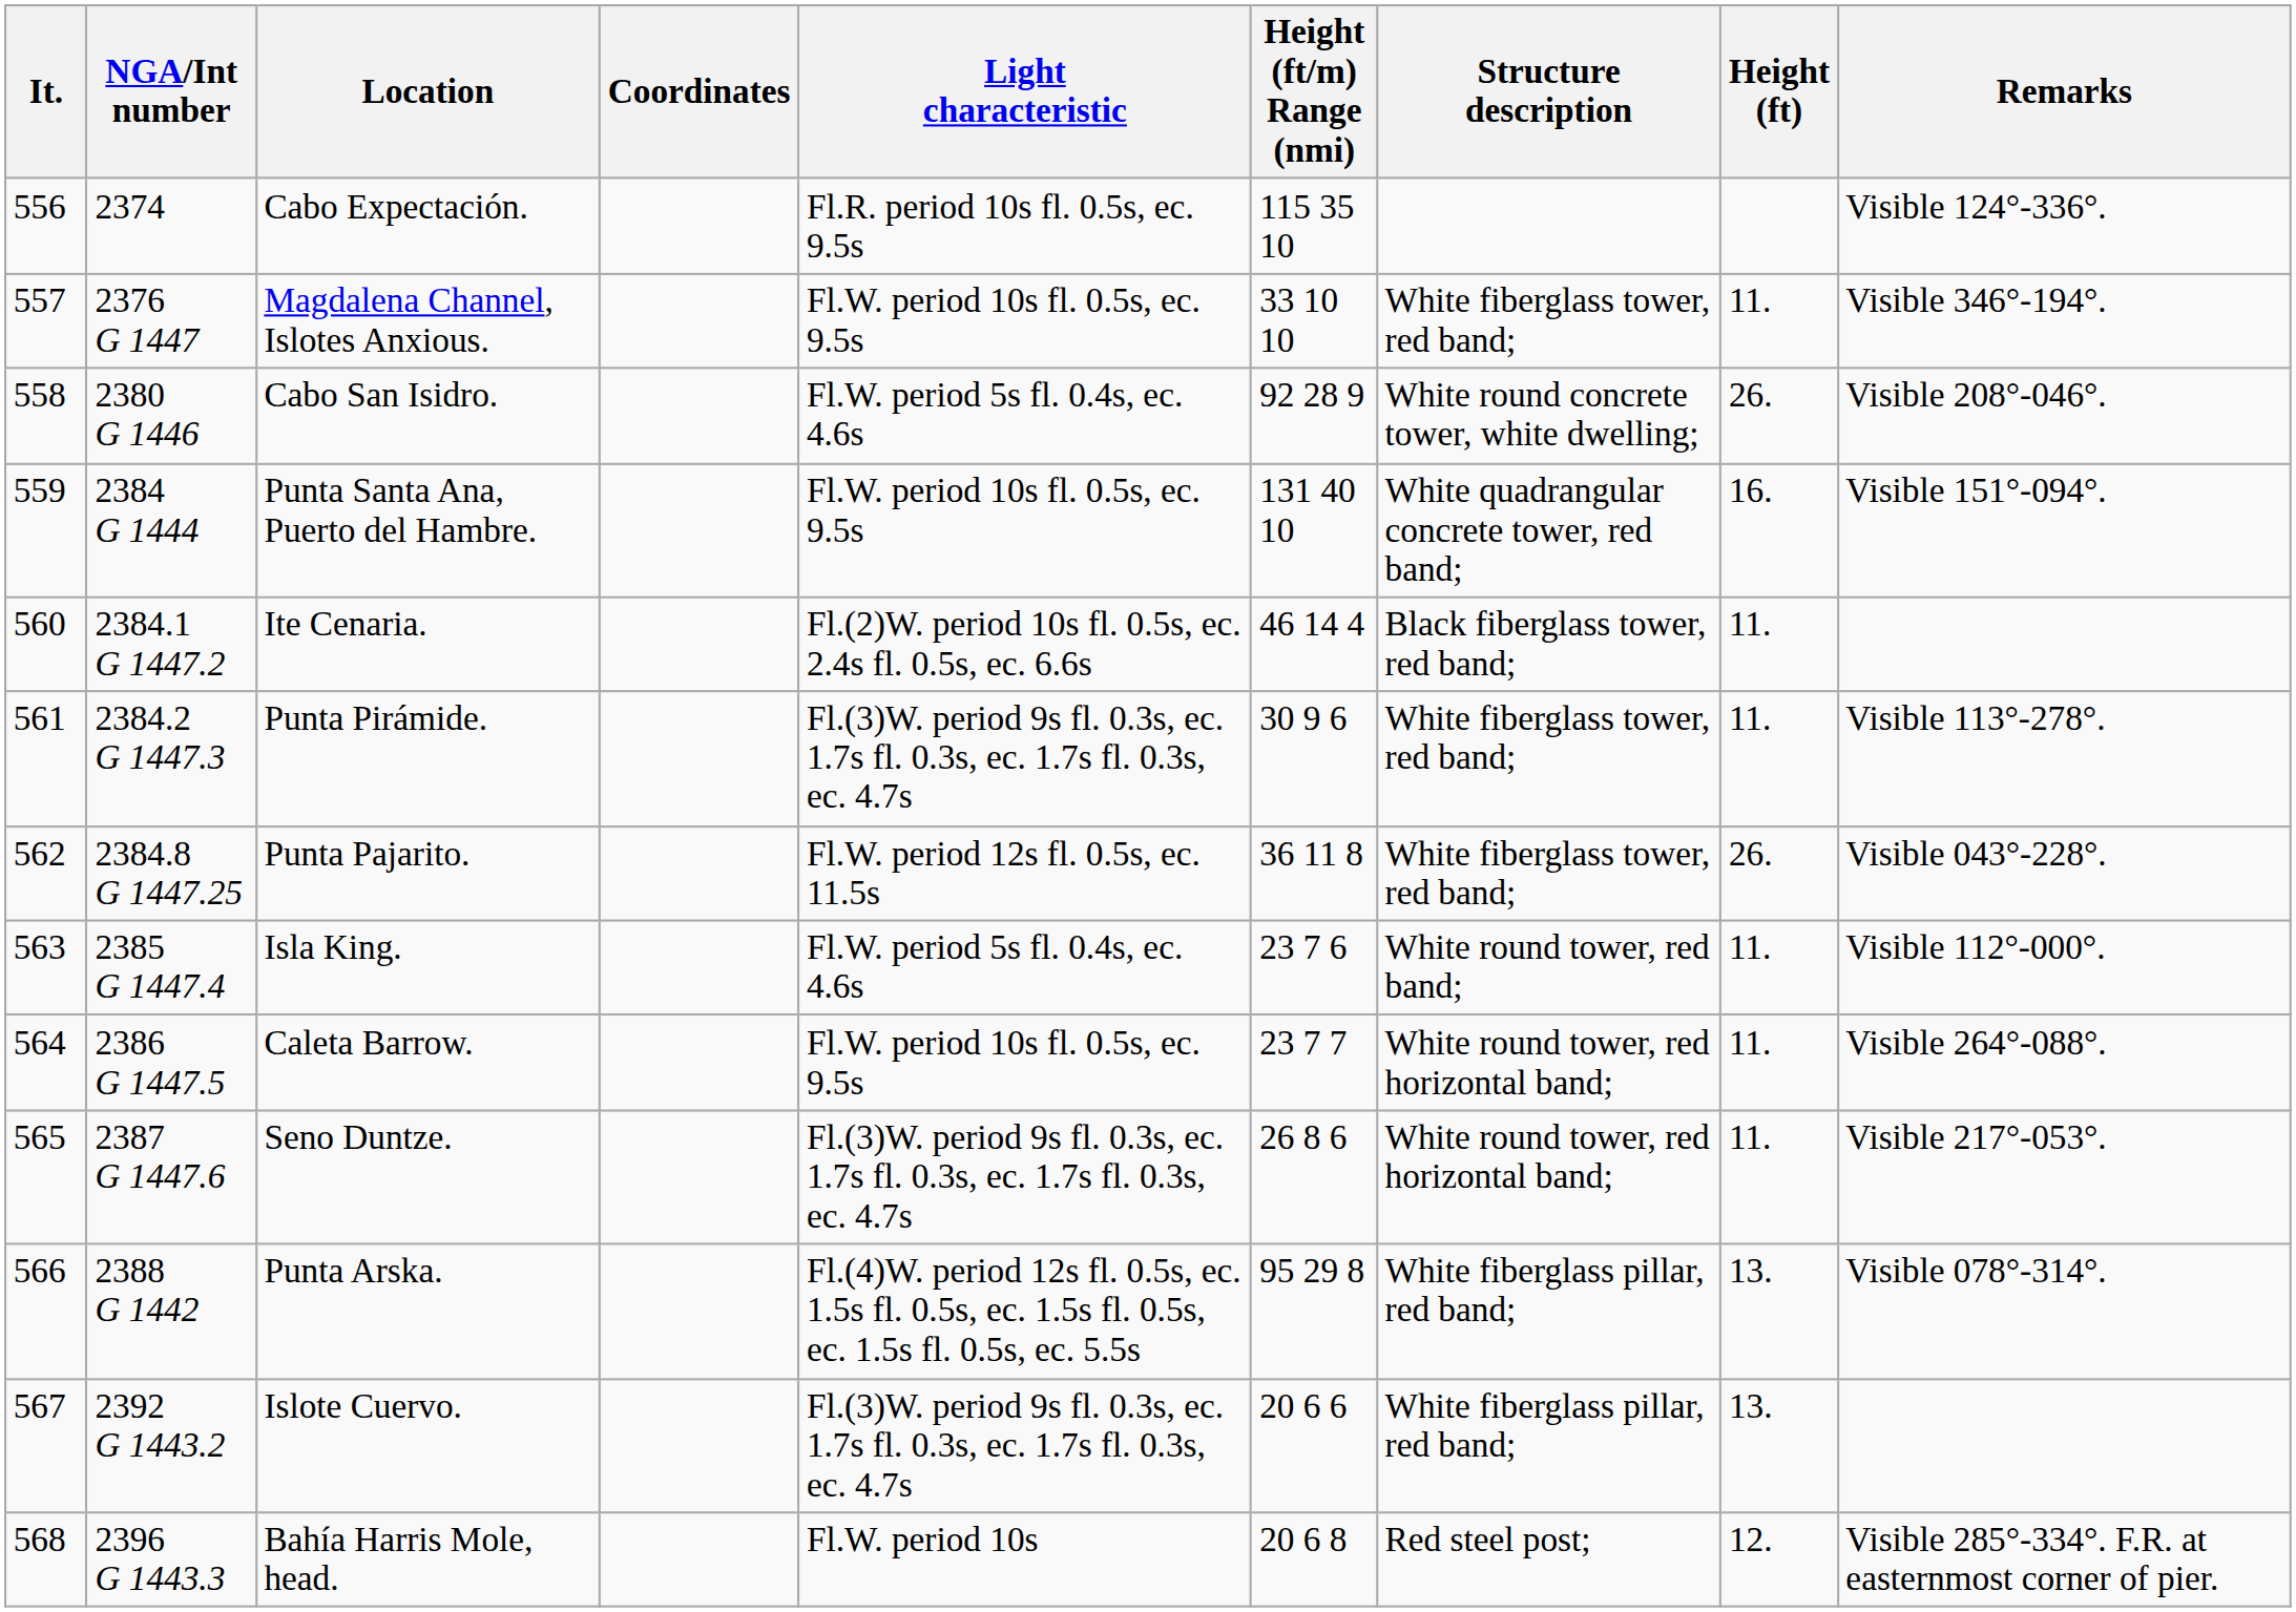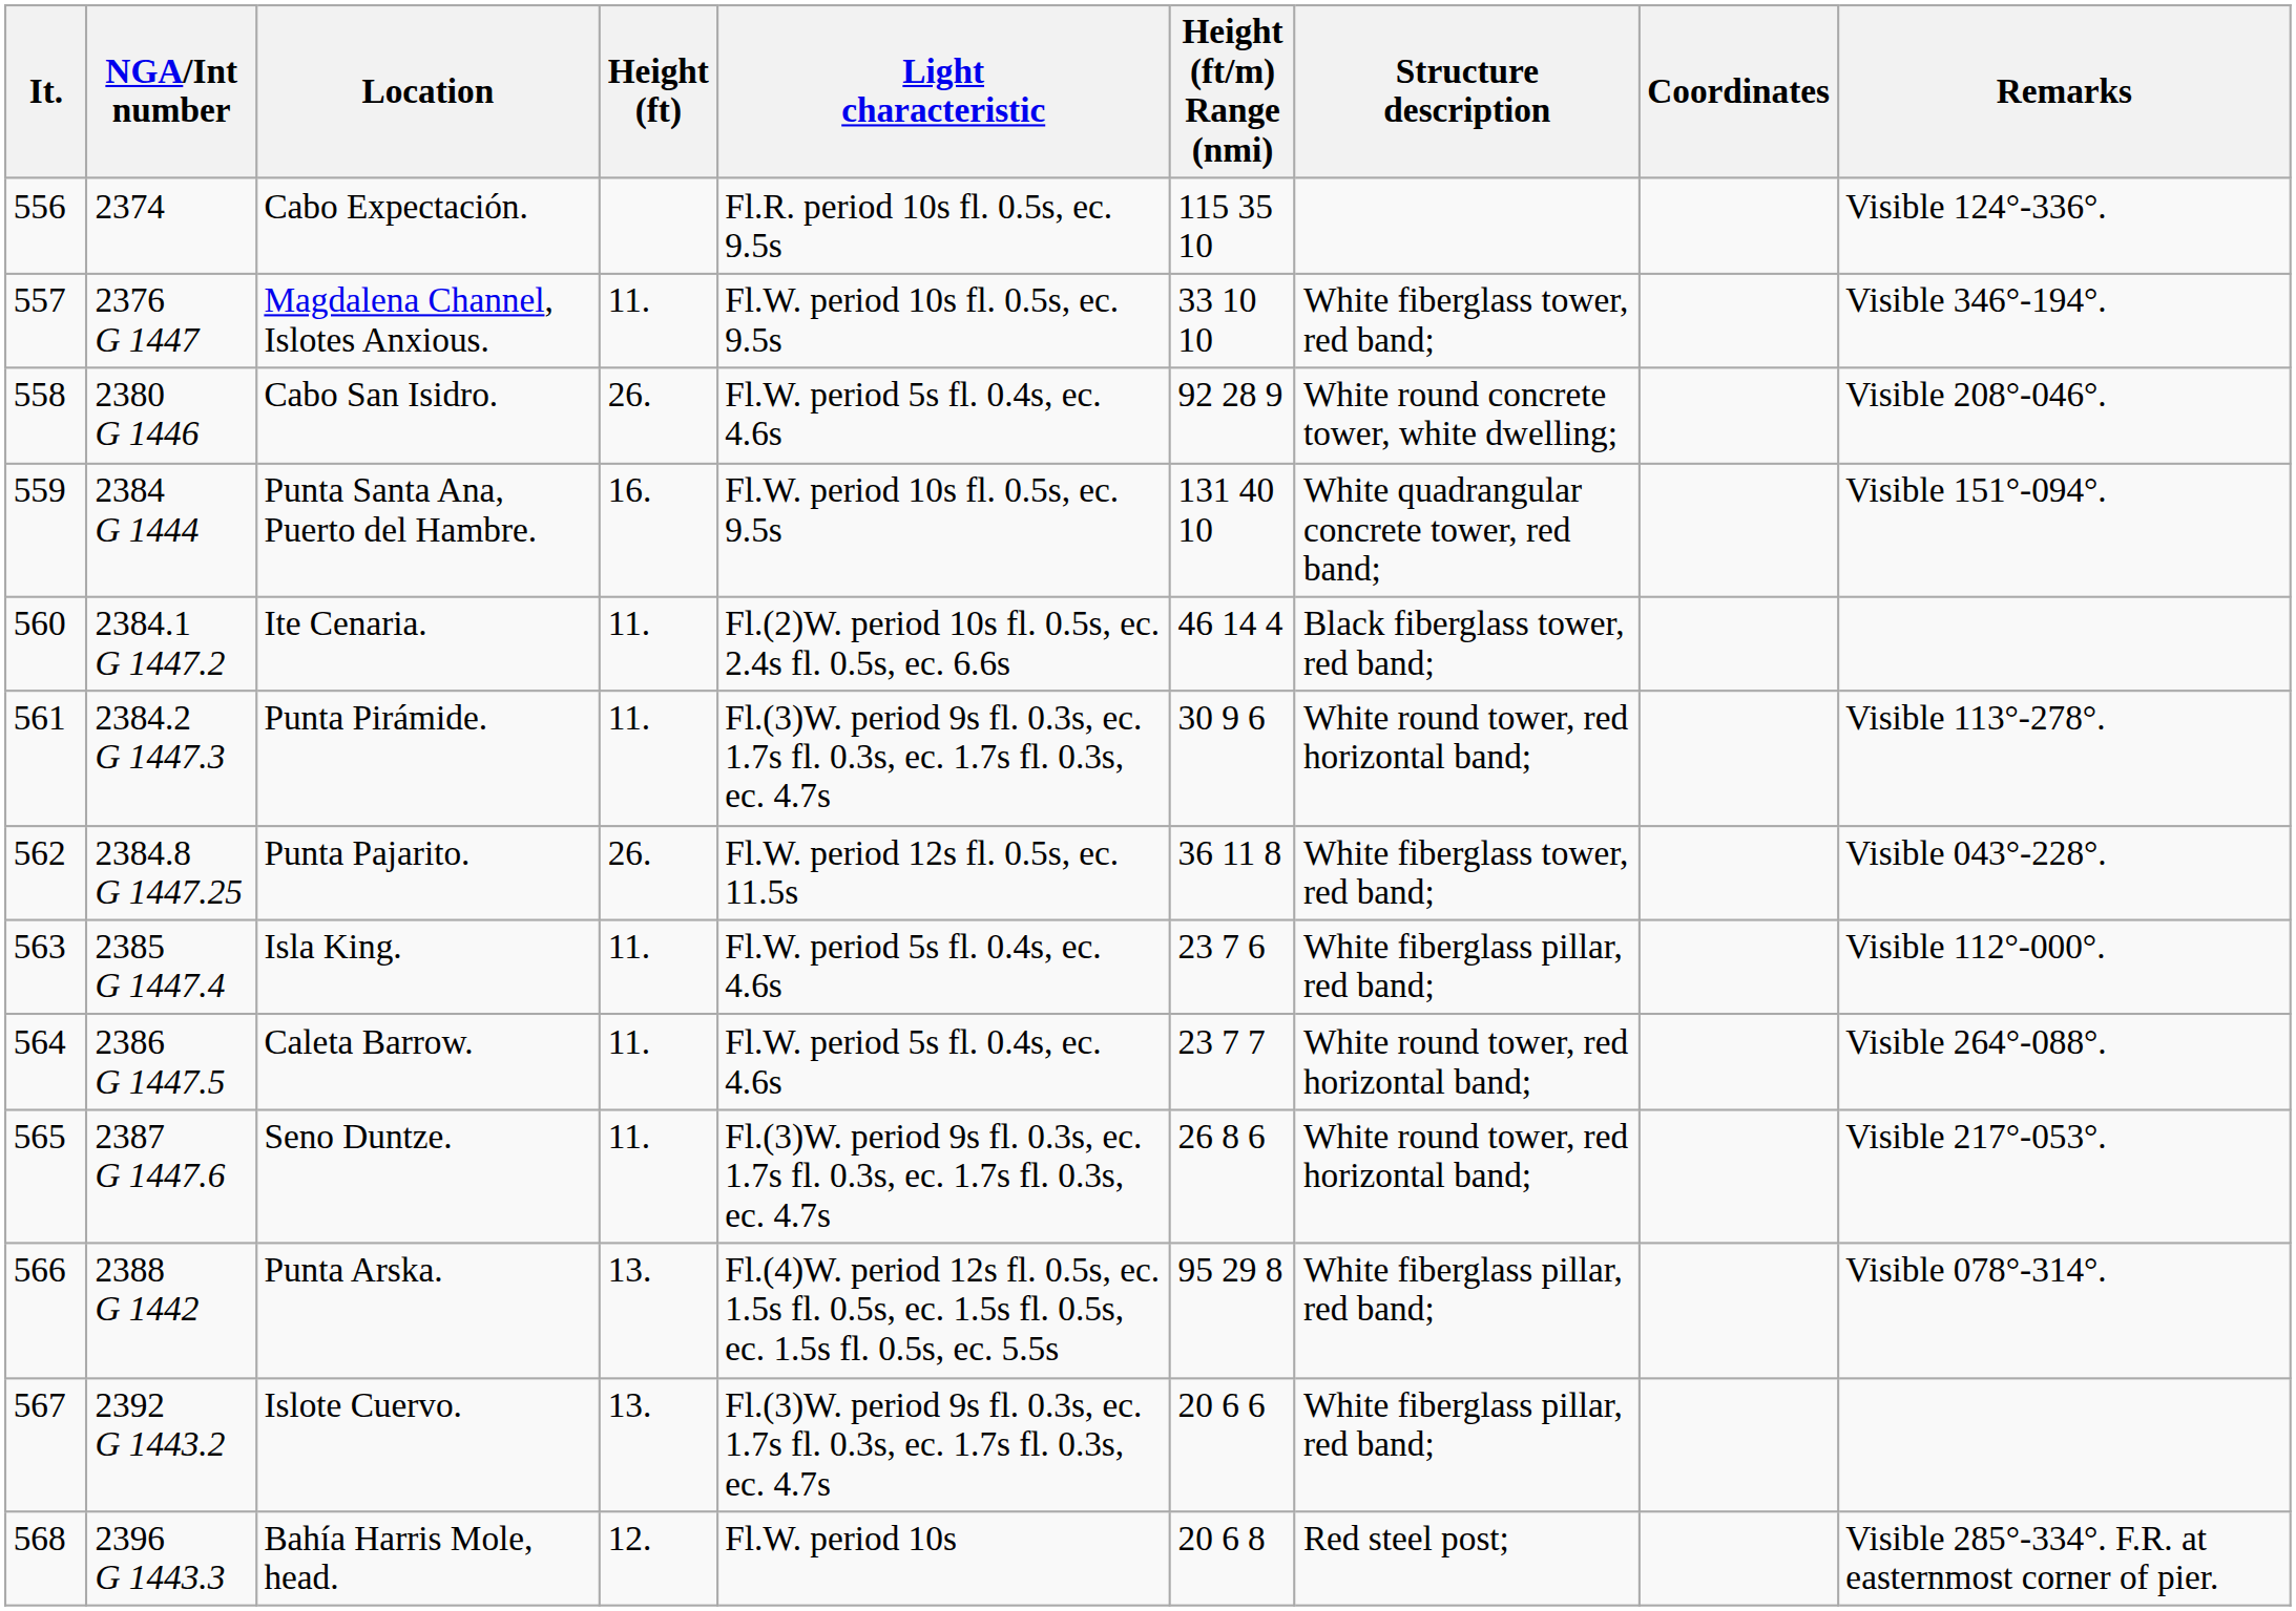 <table class="wikitable">
 <tr>
 <th width="30">It.</th>
 <th width="70"><a href='#'>NGA</a>/Int<br>number</th>
 <th width="150">Location</th>
-<th width="80">Coordinates</th>
+<th width="30">Height (ft)</th>
 <th width="200"><a href='#'>Light<br>characteristic</a></th>
 <th width="50">Height (ft/m)<br>Range (nmi)</th>
 <th width="150">Structure<br>description</th>
-<th width="30">Height (ft)</th>
+<th width="80">Coordinates</th>
 <th width="200">Remarks</th>
 </tr>
 <tr valign="top">
 <td>556</td>
 <td>2374</td>
 <td>Cabo Expectación.</td>
 <td></td>
 <td>Fl.R. period 10s fl. 0.5s, ec. 9.5s</td>
 <td>115 35 10</td>
 <td></td>
 <td></td>
 <td>Visible 124°-336°.</td>
 </tr>
 <tr valign="top">
 <td>557</td>
 <td>2376<br><em>G 1447</em></td>
 <td><a href='#'>Magdalena Channel</a>, Islotes Anxious.</td>
-<td></td>
+<td>11.</td>
 <td>Fl.W. period 10s fl. 0.5s, ec. 9.5s</td>
 <td>33 10 10</td>
 <td>White fiberglass tower, red band;</td>
-<td>11.</td>
+<td></td>
 <td>Visible 346°-194°.</td>
 </tr>
 <tr valign="top">
 <td>558</td>
 <td>2380<br><em>G 1446</em></td>
 <td>Cabo San Isidro.</td>
-<td></td>
+<td>26.</td>
 <td>Fl.W. period 5s fl. 0.4s, ec. 4.6s</td>
 <td>92 28 9</td>
 <td>White round concrete tower,  white dwelling;</td>
-<td>26.</td>
+<td></td>
 <td>Visible 208°-046°.</td>
 </tr>
 <tr valign="top">
 <td>559</td>
 <td>2384<br><em>G 1444</em></td>
 <td>Punta Santa Ana, Puerto del Hambre.</td>
-<td></td>
+<td>16.</td>
 <td>Fl.W. period 10s fl. 0.5s, ec. 9.5s</td>
 <td>131 40 10</td>
 <td>White quadrangular concrete  tower, red band;</td>
-<td>16.</td>
+<td></td>
 <td>Visible 151°-094°.</td>
 </tr>
 <tr valign="top">
 <td>560</td>
 <td>2384.1<br><em>G 1447.2</em></td>
 <td>Ite Cenaria.</td>
-<td></td>
+<td>11.</td>
 <td>Fl.(2)W. period 10s fl. 0.5s, ec. 2.4s fl. 0.5s, ec. 6.6s</td>
 <td>46 14 4</td>
 <td>Black fiberglass tower, red band;</td>
-<td>11.</td>
+<td></td>
 <td></td>
 </tr>
 <tr valign="top">
 <td>561</td>
 <td>2384.2<br><em>G 1447.3</em></td>
 <td>Punta Pirámide.</td>
-<td></td>
+<td>11.</td>
 <td>Fl.(3)W. period 9s fl. 0.3s, ec. 1.7s fl. 0.3s, ec. 1.7s fl. 0.3s, ec. 4.7s</td>
 <td>30 9 6</td>
-<td>White fiberglass tower, red band;</td>
-<td>11.</td>
+<td>White round tower, red  horizontal band;</td>
+<td></td>
 <td>Visible 113°-278°.</td>
 </tr>
 <tr valign="top">
 <td>562</td>
 <td>2384.8<br><em>G 1447.25</em></td>
 <td>Punta Pajarito.</td>
-<td></td>
+<td>26.</td>
 <td>Fl.W. period 12s fl. 0.5s, ec. 11.5s</td>
 <td>36 11 8</td>
 <td>White fiberglass tower, red band;</td>
-<td>26.</td>
+<td></td>
 <td>Visible 043°-228°.</td>
 </tr>
 <tr valign="top">
 <td>563</td>
 <td>2385<br><em>G 1447.4</em></td>
 <td>Isla King.</td>
-<td></td>
+<td>11.</td>
 <td>Fl.W. period 5s fl. 0.4s, ec. 4.6s</td>
 <td>23 7 6</td>
-<td>White round tower, red band;</td>
-<td>11.</td>
+<td>White fiberglass pillar, red band;</td>
+<td></td>
 <td>Visible 112°-000°.</td>
 </tr>
 <tr valign="top">
 <td>564</td>
 <td>2386<br><em>G 1447.5</em></td>
 <td>Caleta Barrow.</td>
-<td></td>
-<td>Fl.W. period 10s fl. 0.5s, ec. 9.5s</td>
+<td>11.</td>
+<td>Fl.W. period 5s fl. 0.4s, ec. 4.6s</td>
 <td>23 7 7</td>
 <td>White round tower, red  horizontal band;</td>
-<td>11.</td>
+<td></td>
 <td>Visible 264°-088°.</td>
 </tr>
 <tr valign="top">
 <td>565</td>
 <td>2387<br><em>G 1447.6</em></td>
 <td>Seno Duntze.</td>
-<td></td>
+<td>11.</td>
 <td>Fl.(3)W. period 9s fl. 0.3s, ec. 1.7s fl. 0.3s, ec. 1.7s fl. 0.3s, ec. 4.7s</td>
 <td>26 8 6</td>
 <td>White round tower, red  horizontal band;</td>
-<td>11.</td>
+<td></td>
 <td>Visible 217°-053°.</td>
 </tr>
 <tr valign="top">
 <td>566</td>
 <td>2388<br><em>G 1442</em></td>
 <td>Punta Arska.</td>
-<td></td>
+<td>13.</td>
 <td>Fl.(4)W. period 12s fl. 0.5s, ec. 1.5s fl. 0.5s, ec. 1.5s fl. 0.5s, ec. 1.5s fl. 0.5s, ec. 5.5s</td>
 <td>95 29 8</td>
 <td>White fiberglass pillar, red band;</td>
-<td>13.</td>
+<td></td>
 <td>Visible 078°-314°.</td>
 </tr>
 <tr valign="top">
 <td>567</td>
 <td>2392<br><em>G 1443.2</em></td>
 <td>Islote Cuervo.</td>
-<td></td>
+<td>13.</td>
 <td>Fl.(3)W. period 9s fl. 0.3s, ec. 1.7s fl. 0.3s, ec. 1.7s fl. 0.3s, ec. 4.7s</td>
 <td>20 6 6</td>
 <td>White fiberglass pillar, red band;</td>
-<td>13.</td>
+<td></td>
 <td></td>
 </tr>
 <tr valign="top">
 <td>568</td>
 <td>2396<br><em>G 1443.3</em></td>
 <td>Bahía Harris Mole, head.</td>
-<td></td>
+<td>12.</td>
 <td>Fl.W. period 10s</td>
 <td>20 6 8</td>
 <td>Red steel post;</td>
-<td>12.</td>
+<td></td>
 <td>Visible 285°-334°. F.R. at easternmost corner of  pier.</td>
 </tr>
 </table>
